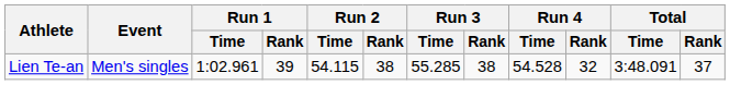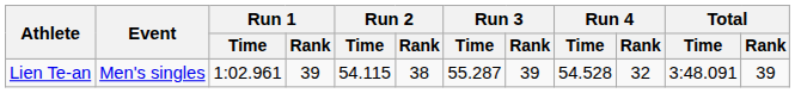 <table class="wikitable" style="font-size:90%">
 <tr>
 <th rowspan="2">Athlete</th>
 <th rowspan="2">Event</th>
 <th colspan=2>Run 1</th>
 <th colspan=2>Run 2</th>
 <th colspan=2>Run 3</th>
 <th colspan=2>Run 4</th>
 <th colspan=2>Total</th>
 </tr>
 <tr style="font-size:95%">
 <th>Time</th>
 <th>Rank</th>
 <th>Time</th>
 <th>Rank</th>
 <th>Time</th>
 <th>Rank</th>
 <th>Time</th>
 <th>Rank</th>
 <th>Time</th>
 <th>Rank</th>
 </tr>
 <tr align=center>
 <td align=left><a href='#'>Lien Te-an</a></td>
 <td align=left><a href='#'>Men's singles</a></td>
 <td>1:02.961</td>
 <td>39</td>
 <td>54.115</td>
 <td>38</td>
-<td>55.285</td>
-<td>38</td>
+<td>55.287</td>
+<td>39</td>
 <td>54.528</td>
 <td>32</td>
 <td>3:48.091</td>
-<td>37</td>
+<td>39</td>
 </tr>
 </table>
